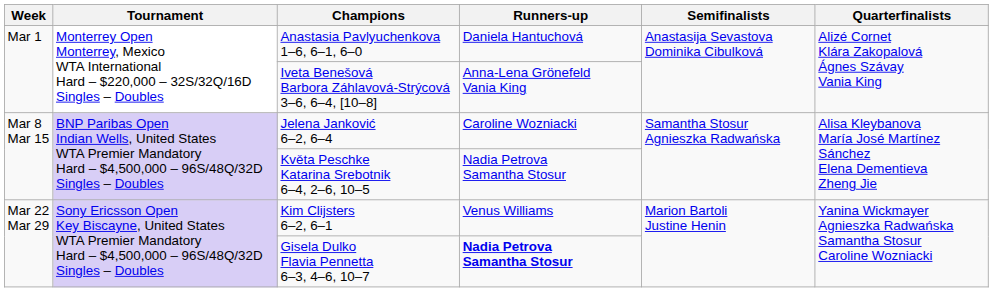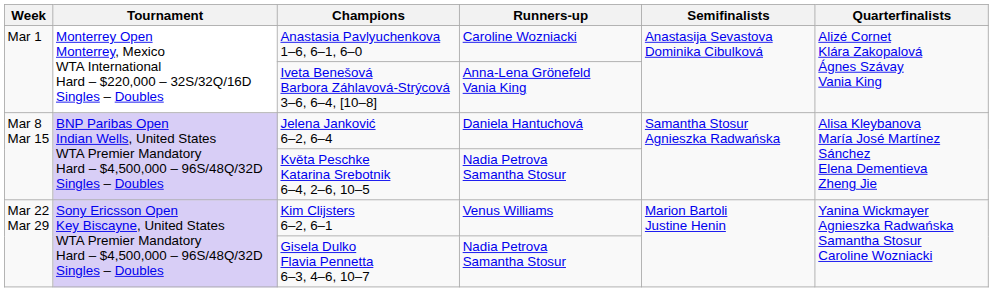 <table class=wikitable style=font-size:95%>
 <tr>
 <th style="width:48px;">Week</th>
 <th style="width:248px;">Tournament</th>
 <th style="width:200px;">Champions</th>
 <th style="width:200px;">Runners-up</th>
 <th style="width:190px;">Semifinalists</th>
 <th style="width:190px;">Quarterfinalists</th>
 </tr>
 <tr valign=top>
 <td rowspan=2>Mar 1</td>
 <td style="background:#fff;" rowspan="2"><a href='#'>Monterrey Open</a><br> <a href='#'>Monterrey</a>, Mexico<br>WTA International<br>Hard – $220,000 – 32S/32Q/16D<br><a href='#'>Singles</a> – <a href='#'>Doubles</a></td>
 <td> <a href='#'>Anastasia Pavlyuchenkova</a><br>1–6, 6–1, 6–0</td>
-<td> <a href='#'>Daniela Hantuchová</a></td>
+<td> <a href='#'>Caroline Wozniacki</a></td>
 <td rowspan=2> <a href='#'>Anastasija Sevastova</a><br> <a href='#'>Dominika Cibulková</a></td>
 <td rowspan=2> <a href='#'>Alizé Cornet</a><br> <a href='#'>Klára Zakopalová</a><br> <a href='#'>Ágnes Szávay</a><br> <a href='#'>Vania King</a></td>
 </tr>
 <tr valign=top>
 <td> <a href='#'>Iveta Benešová</a><br> <a href='#'>Barbora Záhlavová-Strýcová</a><br>3–6, 6–4, [10–8]</td>
 <td> <a href='#'>Anna-Lena Grönefeld</a><br> <a href='#'>Vania King</a></td>
 </tr>
 <tr valign=top>
 <td rowspan=2>Mar 8<br>Mar 15</td>
 <td style="background:#d8cef6;" rowspan="2"><a href='#'>BNP Paribas Open</a><br> <a href='#'>Indian Wells</a>, United States<br>WTA Premier Mandatory<br>Hard – $4,500,000 – 96S/48Q/32D<br><a href='#'>Singles</a> – <a href='#'>Doubles</a></td>
 <td> <a href='#'>Jelena Janković</a><br>6–2, 6–4</td>
-<td> <a href='#'>Caroline Wozniacki</a></td>
+<td> <a href='#'>Daniela Hantuchová</a></td>
 <td rowspan=2> <a href='#'>Samantha Stosur</a><br> <a href='#'>Agnieszka Radwańska</a></td>
 <td rowspan=2> <a href='#'>Alisa Kleybanova</a><br> <a href='#'>María José Martínez Sánchez</a><br>  <a href='#'>Elena Dementieva</a><br> <a href='#'>Zheng Jie</a></td>
 </tr>
 <tr valign=top>
 <td> <a href='#'>Květa Peschke</a><br> <a href='#'>Katarina Srebotnik</a><br>6–4, 2–6, 10–5</td>
 <td> <a href='#'>Nadia Petrova</a><br> <a href='#'>Samantha Stosur</a></td>
 </tr>
 <tr valign=top>
 <td rowspan=2>Mar 22<br>Mar 29</td>
 <td style="background:#d8cef6;" rowspan="2"><a href='#'>Sony Ericsson Open</a><br> <a href='#'>Key Biscayne</a>, United States<br>WTA Premier Mandatory<br>Hard – $4,500,000 – 96S/48Q/32D<br><a href='#'>Singles</a> – <a href='#'>Doubles</a></td>
 <td> <a href='#'>Kim Clijsters</a><br>6–2, 6–1</td>
 <td> <a href='#'>Venus Williams</a></td>
 <td rowspan=2> <a href='#'>Marion Bartoli</a><br> <a href='#'>Justine Henin</a></td>
 <td rowspan=2> <a href='#'>Yanina Wickmayer</a><br> <a href='#'>Agnieszka Radwańska</a><br> <a href='#'>Samantha Stosur</a><br> <a href='#'>Caroline Wozniacki</a></td>
 </tr>
 <tr valign=top>
 <td> <a href='#'>Gisela Dulko</a><br> <a href='#'>Flavia Pennetta</a><br>6–3, 4–6, 10–7</td>
-<td><strong> <a href='#'>Nadia Petrova</a><br> <a href='#'>Samantha Stosur</a></strong></td>
+<td> <a href='#'>Nadia Petrova</a><br> <a href='#'>Samantha Stosur</a></td>
 </tr>
 </table>
